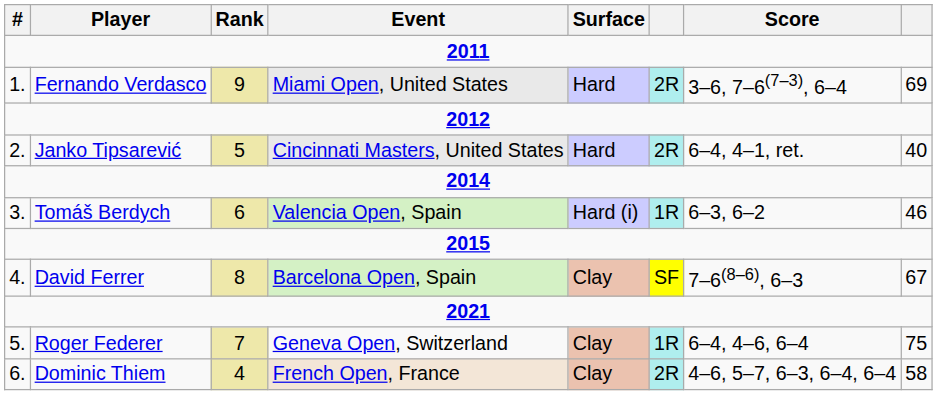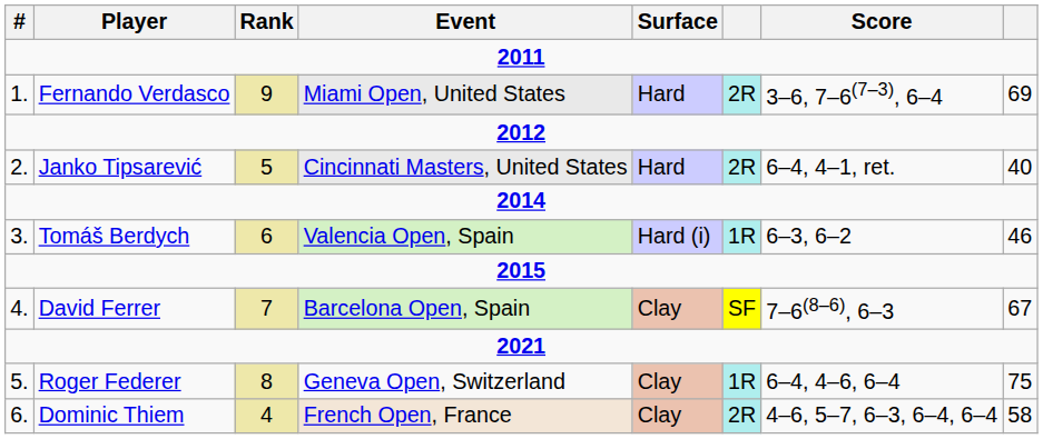 <table class="wikitable sortable">
 <tr>
 <th>#</th>
 <th>Player</th>
 <th>Rank</th>
 <th>Event</th>
 <th>Surface</th>
 <th></th>
 <th>Score</th>
 <th></th>
 </tr>
 <tr>
 <td colspan="8" align="center"><a href='#'><strong>2011</strong></a></td>
 </tr>
 <tr>
 <td>1.</td>
 <td> <a href='#'>Fernando Verdasco</a></td>
 <td align=center bgcolor=EEE8AA>9</td>
 <td bgcolor=e9e9e9><a href='#'>Miami Open</a>, United States</td>
 <td bgcolor=CCCCFF>Hard</td>
 <td bgcolor=afeeee>2R</td>
 <td>3–6, 7–6<sup>(7–3)</sup>, 6–4</td>
 <td align=center>69</td>
 </tr>
 <tr>
 <td colspan="8" align="center"><a href='#'><strong>2012</strong></a></td>
 </tr>
 <tr>
 <td>2.</td>
 <td> <a href='#'>Janko Tipsarević</a></td>
 <td align=center bgcolor=EEE8AA>5</td>
 <td bgcolor=e9e9e9><a href='#'>Cincinnati Masters</a>, United States</td>
 <td bgcolor=CCCCFF>Hard</td>
 <td bgcolor=afeeee>2R</td>
 <td>6–4, 4–1, ret.</td>
 <td align=center>40</td>
 </tr>
 <tr>
 <td colspan="8" align="center"><a href='#'><strong>2014</strong></a></td>
 </tr>
 <tr>
 <td>3.</td>
 <td> <a href='#'>Tomáš Berdych</a></td>
 <td align=center bgcolor=EEE8AA>6</td>
 <td bgcolor=d4f1c5><a href='#'>Valencia Open</a>, Spain</td>
 <td bgcolor=CCCCFF>Hard (i)</td>
 <td bgcolor=afeeee>1R</td>
 <td>6–3, 6–2</td>
 <td align=center>46</td>
 </tr>
 <tr>
 <td colspan="8" align="center"><a href='#'><strong>2015</strong></a></td>
 </tr>
 <tr>
 <td>4.</td>
 <td> <a href='#'>David Ferrer</a></td>
-<td align=center bgcolor=EEE8AA>8</td>
+<td align=center bgcolor=EEE8AA>7</td>
 <td bgcolor=d4f1c5><a href='#'>Barcelona Open</a>, Spain</td>
 <td bgcolor=ebc2af>Clay</td>
 <td bgcolor=yellow>SF</td>
 <td>7–6<sup>(8–6)</sup>, 6–3</td>
 <td align=center>67</td>
 </tr>
 <tr>
 <td colspan="8" align="center"><a href='#'><strong>2021</strong></a></td>
 </tr>
 <tr>
 <td>5.</td>
 <td> <a href='#'>Roger Federer</a></td>
-<td align=center bgcolor=EEE8AA>7</td>
+<td align=center bgcolor=EEE8AA>8</td>
 <td><a href='#'>Geneva Open</a>, Switzerland</td>
 <td bgcolor=ebc2af>Clay</td>
 <td bgcolor=afeeee>1R</td>
 <td>6–4, 4–6, 6–4</td>
 <td align=center>75</td>
 </tr>
 <tr>
 <td>6.</td>
 <td> <a href='#'>Dominic Thiem</a></td>
 <td align=center bgcolor=EEE8AA>4</td>
 <td bgcolor=f3e6d7><a href='#'>French Open</a>, France</td>
 <td bgcolor=ebc2af>Clay</td>
 <td bgcolor=afeeee>2R</td>
 <td>4–6, 5–7, 6–3, 6–4, 6–4</td>
 <td align=center>58</td>
 </tr>
 </table>
